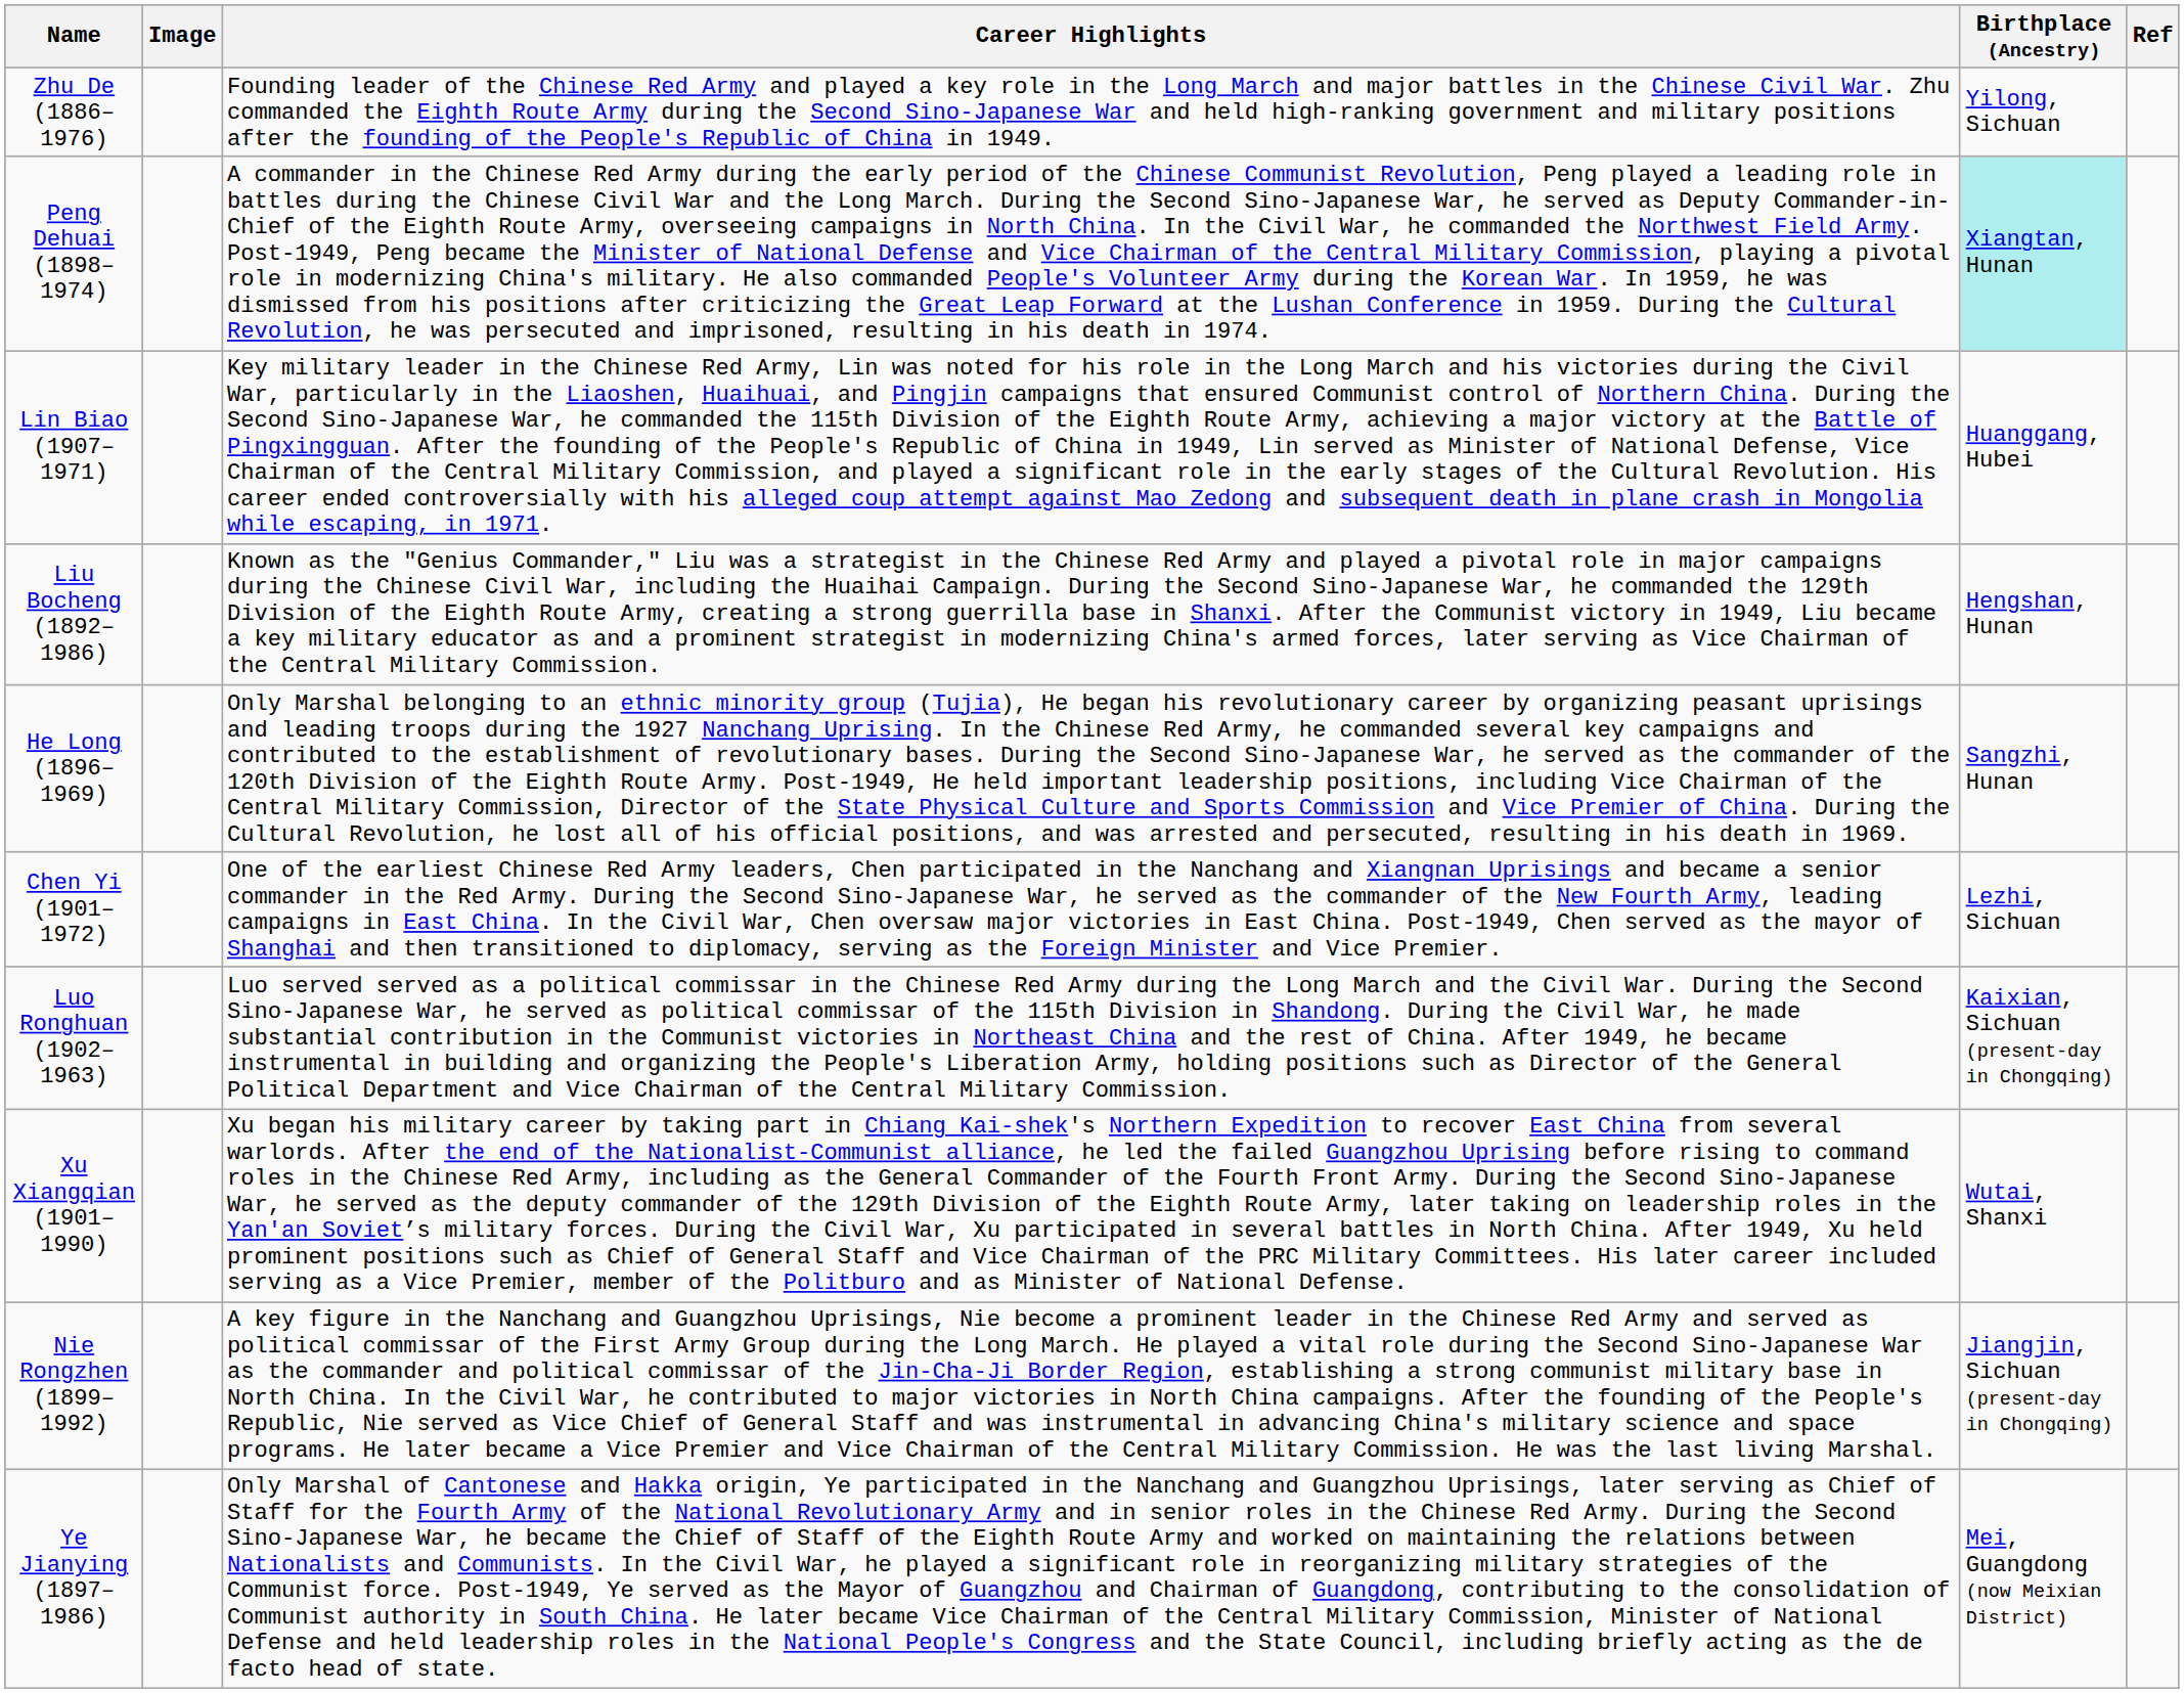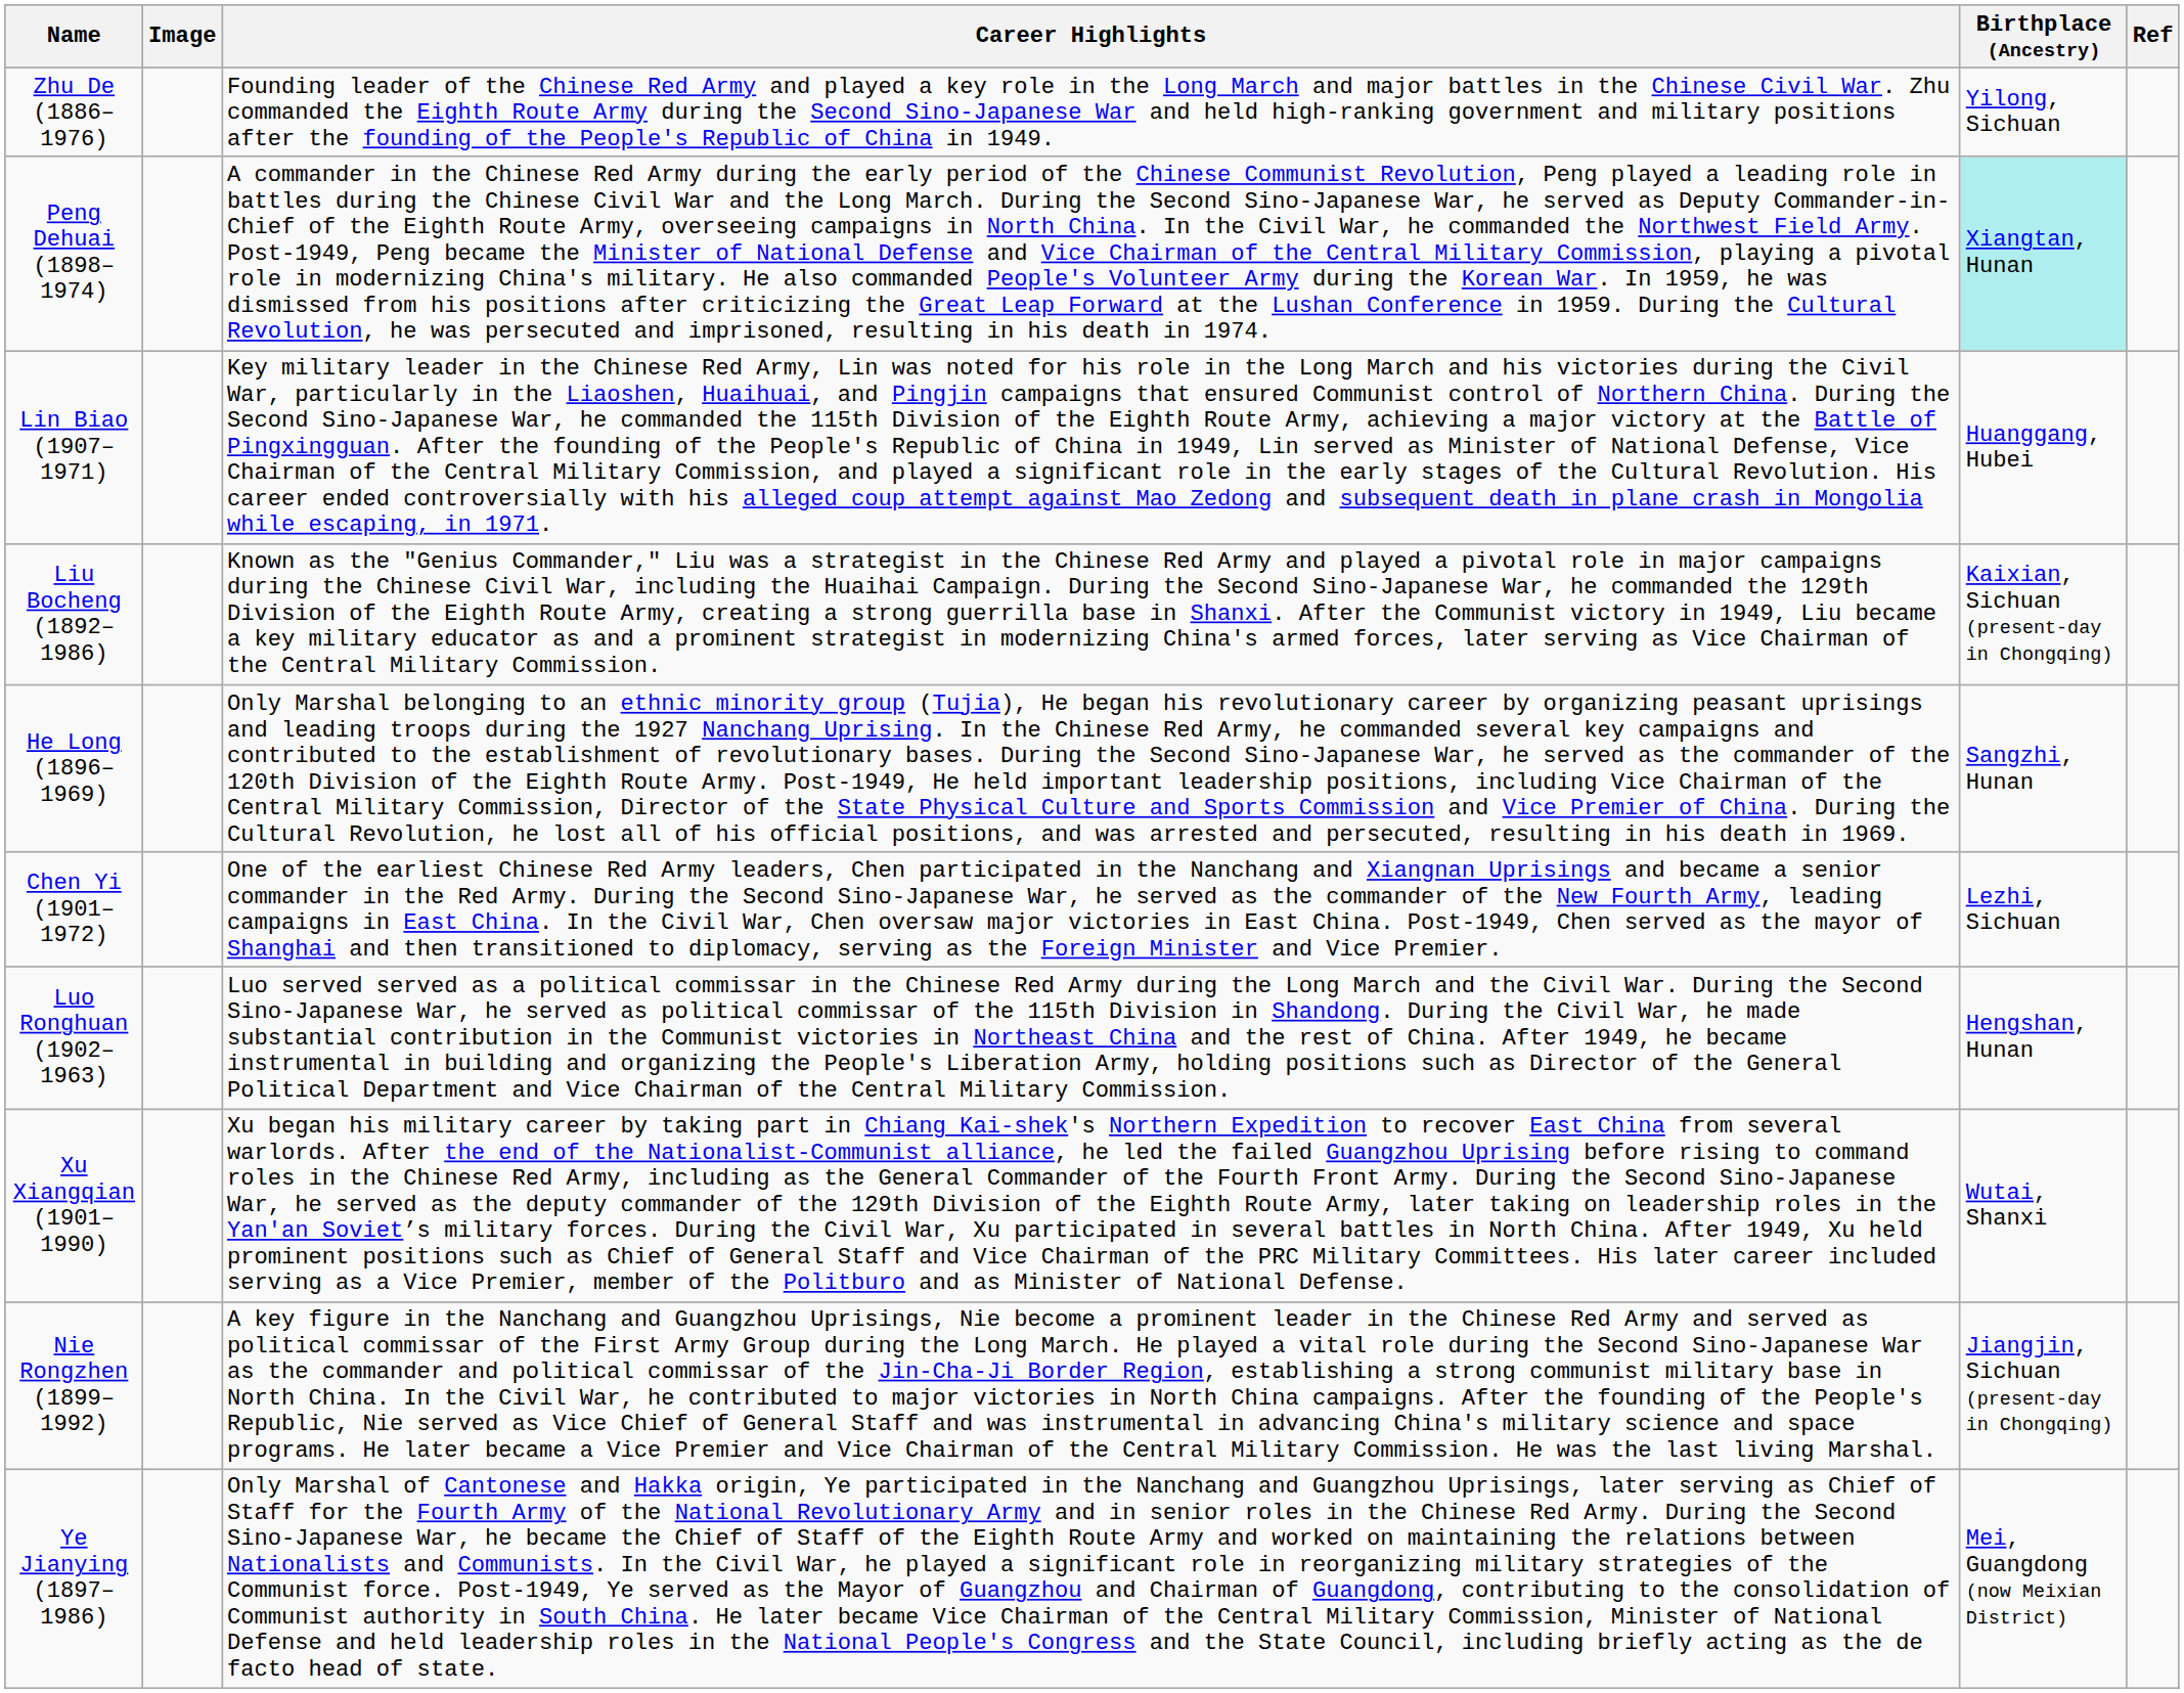 <table class="wikitable">
 <tr>
 <th>Name</th>
 <th>Image</th>
 <th>Career Highlights</th>
 <th>Birthplace<br><small>(Ancestry)</small></th>
 <th>Ref</th>
 </tr>
 <tr>
 <td scope="row" align=center><a href='#'>Zhu De</a><br>(1886–1976)</td>
 <td></td>
 <td>Founding leader of the <a href='#'>Chinese Red Army</a> and played a key role in the <a href='#'>Long March</a> and major battles in the <a href='#'>Chinese Civil War</a>. Zhu commanded the <a href='#'>Eighth Route Army</a> during the <a href='#'>Second Sino-Japanese War</a> and held high-ranking government and military positions after the <a href='#'>founding of the People's Republic of China</a> in 1949.</td>
 <td><a href='#'>Yilong</a>, Sichuan</td>
 <td></td>
 </tr>
 <tr>
 <td scope="row" align=center><a href='#'>Peng Dehuai</a><br>(1898–1974)</td>
 <td></td>
 <td>A commander in the Chinese Red Army during the early period of the <a href='#'>Chinese Communist Revolution</a>, Peng played a leading role in battles during the Chinese Civil War and the Long March. During the Second Sino-Japanese War, he served as Deputy Commander-in-Chief of the Eighth Route Army, overseeing campaigns in <a href='#'>North China</a>. In the Civil War, he commanded the <a href='#'>Northwest Field Army</a>. Post-1949, Peng became the <a href='#'>Minister of National Defense</a> and <a href='#'>Vice Chairman of the Central Military Commission</a>, playing a pivotal role in modernizing China's military. He also commanded <a href='#'>People's Volunteer Army</a> during the <a href='#'>Korean War</a>. In 1959, he was dismissed from his positions after criticizing the <a href='#'>Great Leap Forward</a> at the <a href='#'>Lushan Conference</a> in 1959. During the <a href='#'>Cultural Revolution</a>, he was persecuted and imprisoned, resulting in his death in 1974.</td>
 <td style="background: paleturquoise;"><a href='#'>Xiangtan</a>, Hunan</td>
 <td></td>
 </tr>
 <tr>
 <td scope="row" align=center><a href='#'>Lin Biao</a><br>(1907–1971)</td>
 <td></td>
 <td>Key military leader in the Chinese Red Army, Lin was noted for his role in the Long March and his victories during the Civil War, particularly in the <a href='#'>Liaoshen</a>, <a href='#'>Huaihuai</a>, and <a href='#'>Pingjin</a> campaigns that ensured Communist control of <a href='#'>Northern China</a>. During the Second Sino-Japanese War, he commanded the 115th Division of the Eighth Route Army, achieving a major victory at the <a href='#'>Battle of Pingxingguan</a>. After the founding of the People's Republic of China in 1949, Lin served as Minister of National Defense, Vice Chairman of the Central Military Commission, and played a significant role in the early stages of the Cultural Revolution. His career ended controversially with his <a href='#'>alleged coup attempt against Mao Zedong</a> and <a href='#'>subsequent death in plane crash in Mongolia while escaping, in 1971</a>.</td>
 <td><a href='#'>Huanggang</a>, Hubei</td>
 <td></td>
 </tr>
 <tr>
 <td scope="row" align=center><a href='#'>Liu Bocheng</a><br>(1892–1986)</td>
 <td></td>
 <td>Known as the "Genius Commander," Liu was a strategist in the Chinese Red Army and played a pivotal role in major campaigns during the Chinese Civil War, including the Huaihai Campaign. During the Second Sino-Japanese War, he commanded the 129th Division of the Eighth Route Army, creating a strong guerrilla base in <a href='#'>Shanxi</a>. After the Communist victory in 1949, Liu became a key military educator as and a prominent strategist in modernizing China's armed forces, later serving as Vice Chairman of the Central Military Commission.</td>
-<td><a href='#'>Hengshan</a>, Hunan</td>
+<td><a href='#'>Kaixian</a>, Sichuan<br><small>(present-day in Chongqing)</small></td>
 <td></td>
 </tr>
 <tr>
 <td scope="row" align=center><a href='#'>He Long</a><br>(1896–1969)</td>
 <td></td>
 <td>Only Marshal belonging to an <a href='#'>ethnic minority group</a> (<a href='#'>Tujia</a>), He began his revolutionary career by organizing peasant uprisings and leading troops during the 1927 <a href='#'>Nanchang Uprising</a>. In the Chinese Red Army, he commanded several key campaigns and contributed to the establishment of revolutionary bases. During the Second Sino-Japanese War, he served as the commander of the 120th Division of the Eighth Route Army. Post-1949, He held important leadership positions, including Vice Chairman of the Central Military Commission, Director of the <a href='#'>State Physical Culture and Sports Commission</a> and <a href='#'>Vice Premier of China</a>. During the Cultural Revolution, he  lost all of his official positions, and was arrested and persecuted, resulting in his death in 1969.</td>
 <td><a href='#'>Sangzhi</a>, Hunan</td>
 <td></td>
 </tr>
 <tr>
 <td scope="row" align=center><a href='#'>Chen Yi</a><br>(1901–1972)</td>
 <td></td>
 <td>One of the earliest Chinese Red Army leaders, Chen participated in the Nanchang and <a href='#'>Xiangnan Uprisings</a> and became a senior commander in the Red Army. During the Second Sino-Japanese War, he served as the commander of the <a href='#'>New Fourth Army</a>, leading campaigns in <a href='#'>East China</a>. In the Civil War, Chen oversaw major victories in East China. Post-1949, Chen served as the mayor of <a href='#'>Shanghai</a> and then transitioned to diplomacy, serving as the <a href='#'>Foreign Minister</a> and Vice Premier.</td>
 <td><a href='#'>Lezhi</a>, Sichuan</td>
 <td></td>
 </tr>
 <tr>
 <td scope="row" align=center><a href='#'>Luo Ronghuan</a><br>(1902–1963)</td>
 <td></td>
 <td>Luo served served as a political commissar in the Chinese Red Army during the Long March and the Civil War. During the Second Sino-Japanese War, he served as political commissar of the 115th Division in <a href='#'>Shandong</a>. During the Civil War, he made substantial contribution in the Communist victories in <a href='#'>Northeast China</a> and the rest of China. After 1949, he became instrumental in building and organizing the People's Liberation Army, holding positions such as Director of the General Political Department and Vice Chairman of the Central Military Commission.</td>
-<td><a href='#'>Kaixian</a>, Sichuan<br><small>(present-day in Chongqing)</small></td>
+<td><a href='#'>Hengshan</a>, Hunan</td>
 <td></td>
 </tr>
 <tr>
 <td scope="row" align=center><a href='#'>Xu Xiangqian</a><br>(1901–1990)</td>
 <td></td>
 <td>Xu began his military career by taking part in <a href='#'>Chiang Kai-shek</a>'s <a href='#'>Northern Expedition</a> to recover <a href='#'>East China</a> from several warlords. After <a href='#'>the end of the Nationalist-Communist alliance</a>, he led the failed <a href='#'>Guangzhou Uprising</a> before rising to command roles in the Chinese Red Army, including as the General Commander of the Fourth Front Army. During the Second Sino-Japanese War, he served as the deputy commander of the 129th Division of the Eighth Route Army, later taking on leadership roles in the <a href='#'>Yan'an Soviet</a>’s military forces. During the Civil War, Xu participated in several battles in North China. After 1949, Xu held prominent positions such as Chief of General Staff and Vice Chairman of the PRC Military Committees. His later career included serving as a Vice Premier, member of the <a href='#'>Politburo</a> and as Minister of National Defense.</td>
 <td><a href='#'>Wutai</a>, Shanxi</td>
 <td></td>
 </tr>
 <tr>
 <td scope="row" align=center><a href='#'>Nie Rongzhen</a><br>(1899–1992)</td>
 <td></td>
 <td>A key figure in the Nanchang and Guangzhou Uprisings, Nie become a prominent leader in the Chinese Red Army and served as political commissar of the First Army Group during the Long March. He played a vital role during the Second Sino-Japanese War as the commander and political commissar of the <a href='#'>Jin-Cha-Ji Border Region</a>, establishing a strong communist military base in North China. In the Civil War, he contributed to major victories in North China campaigns. After the founding of the People's Republic, Nie served as Vice Chief of General Staff and was instrumental in advancing China's military science and space programs. He later became a Vice Premier and Vice Chairman of the Central Military Commission. He was the last living Marshal.</td>
 <td><a href='#'>Jiangjin</a>, Sichuan<br><small>(present-day in Chongqing)</small></td>
 <td></td>
 </tr>
 <tr>
 <td scope="row" align=center><a href='#'>Ye Jianying</a><br>(1897–1986)</td>
 <td></td>
 <td>Only Marshal of <a href='#'>Cantonese</a> and <a href='#'>Hakka</a> origin, Ye participated in the Nanchang and Guangzhou Uprisings, later serving as Chief of Staff for the <a href='#'>Fourth Army</a> of the <a href='#'>National Revolutionary Army</a> and in senior roles in the Chinese Red Army. During the Second Sino-Japanese War, he became the Chief of Staff of the Eighth Route Army and worked on maintaining the relations between <a href='#'>Nationalists</a> and <a href='#'>Communists</a>. In the Civil War, he played a significant role in reorganizing military strategies of the Communist force. Post-1949, Ye served as the Mayor of <a href='#'>Guangzhou</a> and Chairman of <a href='#'>Guangdong</a>, contributing to the consolidation of Communist authority in <a href='#'>South China</a>. He later became Vice Chairman of the Central Military Commission, Minister of National Defense and held leadership roles in the <a href='#'>National People's Congress</a> and the State Council, including briefly acting as the de facto head of state.</td>
 <td><a href='#'>Mei</a>, Guangdong<br><small>(now Meixian District)</small></td>
 <td></td>
 </tr>
 <tr>
 </tr>
 </table>
